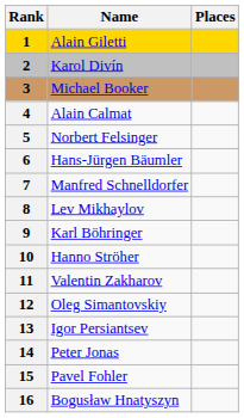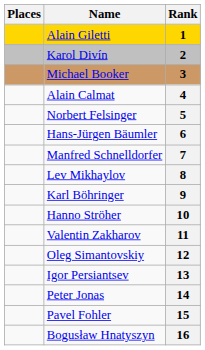 <table class="wikitable">
 <tr>
+<th>Places</th>
+<th>Name</th>
 <th>Rank</th>
-<th>Name</th>
-<th>Places</th>
 </tr>
 <tr bgcolor="gold">
+<td></td>
+<td> <a href='#'>Alain Giletti</a></td>
 <td align="center"><strong>1</strong></td>
-<td> <a href='#'>Alain Giletti</a></td>
-<td></td>
 </tr>
 <tr bgcolor="silver">
+<td></td>
+<td> <a href='#'>Karol Divín</a></td>
 <td align="center"><strong>2</strong></td>
-<td> <a href='#'>Karol Divín</a></td>
-<td></td>
 </tr>
 <tr bgcolor="cc9966">
+<td></td>
+<td> <a href='#'>Michael Booker</a></td>
 <td align="center"><strong>3</strong></td>
-<td> <a href='#'>Michael Booker</a></td>
-<td></td>
 </tr>
 <tr>
+<td></td>
+<td> <a href='#'>Alain Calmat</a></td>
 <th>4</th>
-<td> <a href='#'>Alain Calmat</a></td>
-<td></td>
 </tr>
 <tr>
+<td></td>
+<td> <a href='#'>Norbert Felsinger</a></td>
 <th>5</th>
-<td> <a href='#'>Norbert Felsinger</a></td>
-<td></td>
 </tr>
 <tr>
+<td></td>
+<td> <a href='#'>Hans-Jürgen Bäumler</a></td>
 <th>6</th>
-<td> <a href='#'>Hans-Jürgen Bäumler</a></td>
-<td></td>
 </tr>
 <tr>
+<td></td>
+<td> <a href='#'>Manfred Schnelldorfer</a></td>
 <th>7</th>
-<td> <a href='#'>Manfred Schnelldorfer</a></td>
-<td></td>
 </tr>
 <tr>
+<td></td>
+<td> <a href='#'>Lev Mikhaylov</a></td>
 <th>8</th>
-<td> <a href='#'>Lev Mikhaylov</a></td>
-<td></td>
 </tr>
 <tr>
+<td></td>
+<td> <a href='#'>Karl Böhringer</a></td>
 <th>9</th>
-<td> <a href='#'>Karl Böhringer</a></td>
-<td></td>
 </tr>
 <tr>
+<td></td>
+<td> <a href='#'>Hanno Ströher</a></td>
 <th>10</th>
-<td> <a href='#'>Hanno Ströher</a></td>
-<td></td>
 </tr>
 <tr>
+<td></td>
+<td> <a href='#'>Valentin Zakharov</a></td>
 <th>11</th>
-<td> <a href='#'>Valentin Zakharov</a></td>
-<td></td>
 </tr>
 <tr>
+<td></td>
+<td> <a href='#'>Oleg Simantovskiy</a></td>
 <th>12</th>
-<td> <a href='#'>Oleg Simantovskiy</a></td>
-<td></td>
 </tr>
 <tr>
+<td></td>
+<td> <a href='#'>Igor Persiantsev</a></td>
 <th>13</th>
-<td> <a href='#'>Igor Persiantsev</a></td>
-<td></td>
 </tr>
 <tr>
+<td></td>
+<td> <a href='#'>Peter Jonas</a></td>
 <th>14</th>
-<td> <a href='#'>Peter Jonas</a></td>
-<td></td>
 </tr>
 <tr>
+<td></td>
+<td> <a href='#'>Pavel Fohler</a></td>
 <th>15</th>
-<td> <a href='#'>Pavel Fohler</a></td>
-<td></td>
 </tr>
 <tr>
+<td></td>
+<td> <a href='#'>Bogusław Hnatyszyn</a></td>
 <th>16</th>
-<td> <a href='#'>Bogusław Hnatyszyn</a></td>
-<td></td>
 </tr>
 </table>
